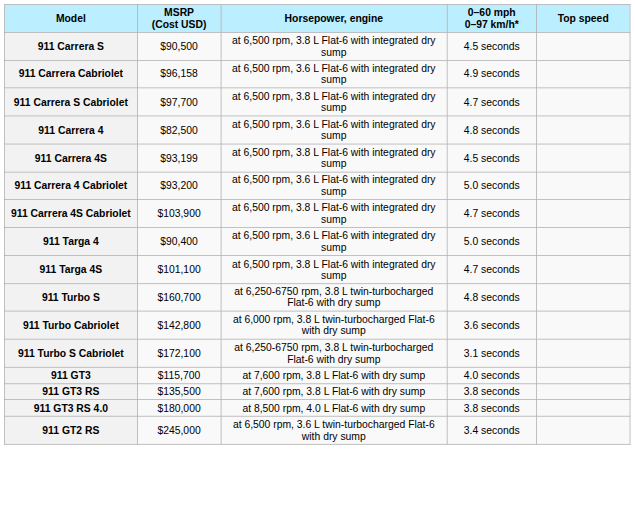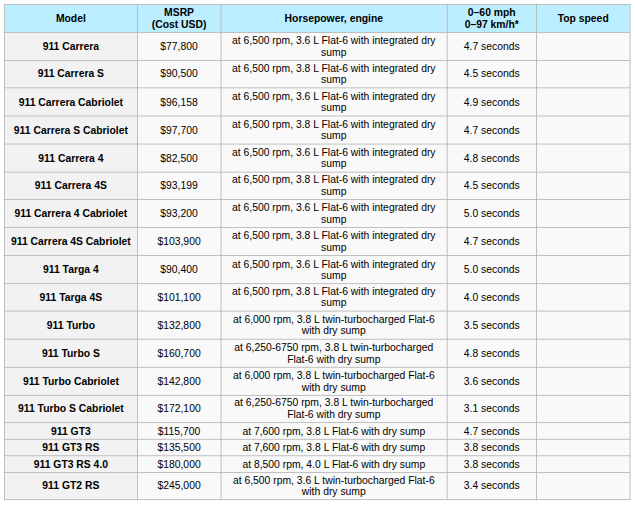 <table class="wikitable" style="font-size: 90%; text-align: center;">
 <tr>
 <th style="width:10%; background:#bef;">Model</th>
 <th style="width:5%; background:#bef;">MSRP<br>(Cost USD) </th>
 <th style="width:17%; background:#bef;">Horsepower, engine</th>
 <th style="width:6%; background:#bef;">0–60 mph<br>0–97 km/h*</th>
 <th style="width:7%; background:#bef;">Top speed</th>
+</tr>
+<tr>
+<th>911 Carrera</th>
+<td>$77,800</td>
+<td> at 6,500 rpm, 3.6 L Flat-6 with integrated dry sump</td>
+<td>4.7 seconds</td>
+<td></td>
 </tr>
 <tr>
 <th>911 Carrera S</th>
 <td>$90,500</td>
 <td> at 6,500 rpm, 3.8 L Flat-6 with integrated dry sump</td>
 <td>4.5 seconds</td>
 <td></td>
 </tr>
 <tr>
 <th>911 Carrera Cabriolet</th>
 <td>$96,158</td>
 <td> at 6,500 rpm, 3.6 L Flat-6 with integrated dry sump</td>
 <td>4.9 seconds</td>
 <td></td>
 </tr>
 <tr>
 <th>911 Carrera S Cabriolet</th>
 <td>$97,700</td>
 <td> at 6,500 rpm, 3.8 L Flat-6 with integrated dry sump</td>
 <td>4.7 seconds</td>
 <td></td>
 </tr>
 <tr>
 <th>911 Carrera 4</th>
 <td>$82,500</td>
 <td> at 6,500 rpm, 3.6 L Flat-6 with integrated dry sump</td>
 <td>4.8 seconds</td>
 <td></td>
 </tr>
 <tr>
 <th>911 Carrera 4S</th>
 <td>$93,199</td>
 <td> at 6,500 rpm, 3.8 L Flat-6 with integrated dry sump</td>
 <td>4.5 seconds</td>
 <td></td>
 </tr>
 <tr>
 <th>911 Carrera 4 Cabriolet</th>
 <td>$93,200</td>
 <td> at 6,500 rpm, 3.6 L Flat-6 with integrated dry sump</td>
 <td>5.0 seconds</td>
 <td></td>
 </tr>
 <tr>
 <th>911 Carrera 4S Cabriolet</th>
 <td>$103,900</td>
 <td> at 6,500 rpm, 3.8 L Flat-6 with integrated dry sump</td>
 <td>4.7 seconds</td>
 <td></td>
 </tr>
 <tr>
 <th>911 Targa 4</th>
 <td>$90,400</td>
 <td> at 6,500 rpm, 3.6 L Flat-6 with integrated dry sump</td>
 <td>5.0 seconds</td>
 <td></td>
 </tr>
 <tr>
 <th>911 Targa 4S</th>
 <td>$101,100</td>
 <td> at 6,500 rpm, 3.8 L Flat-6 with integrated dry sump</td>
-<td>4.7 seconds</td>
+<td>4.0 seconds</td>
+<td></td>
+</tr>
+<tr>
+<th>911 Turbo</th>
+<td>$132,800</td>
+<td> at 6,000 rpm, 3.8 L twin-turbocharged Flat-6 with dry sump</td>
+<td>3.5 seconds</td>
 <td></td>
 </tr>
 <tr>
 <th>911 Turbo S</th>
 <td>$160,700</td>
 <td> at 6,250-6750 rpm, 3.8 L twin-turbocharged Flat-6 with dry sump</td>
 <td>4.8 seconds</td>
 <td></td>
 </tr>
 <tr>
 <th>911 Turbo Cabriolet</th>
 <td>$142,800</td>
 <td> at 6,000 rpm, 3.8 L twin-turbocharged Flat-6 with dry sump</td>
 <td>3.6 seconds</td>
 <td></td>
 </tr>
 <tr>
 <th>911 Turbo S Cabriolet</th>
 <td>$172,100</td>
 <td> at 6,250-6750 rpm, 3.8 L twin-turbocharged Flat-6 with dry sump</td>
 <td>3.1 seconds</td>
 <td></td>
 </tr>
 <tr>
 <th>911 GT3</th>
 <td>$115,700</td>
 <td> at 7,600 rpm, 3.8 L Flat-6 with dry sump</td>
-<td>4.0 seconds</td>
+<td>4.7 seconds</td>
 <td></td>
 </tr>
 <tr>
 <th>911 GT3 RS</th>
 <td>$135,500</td>
 <td> at 7,600 rpm, 3.8 L Flat-6 with dry sump</td>
 <td>3.8 seconds</td>
 <td></td>
 </tr>
 <tr>
 <th>911 GT3 RS 4.0</th>
 <td>$180,000</td>
 <td> at 8,500 rpm, 4.0 L Flat-6 with dry sump</td>
 <td>3.8 seconds</td>
 <td></td>
 </tr>
 <tr>
 <th>911 GT2 RS</th>
 <td>$245,000</td>
 <td> at 6,500 rpm, 3.6 L twin-turbocharged Flat-6 with dry sump</td>
 <td>3.4 seconds</td>
 <td></td>
 </tr>
 </table>
